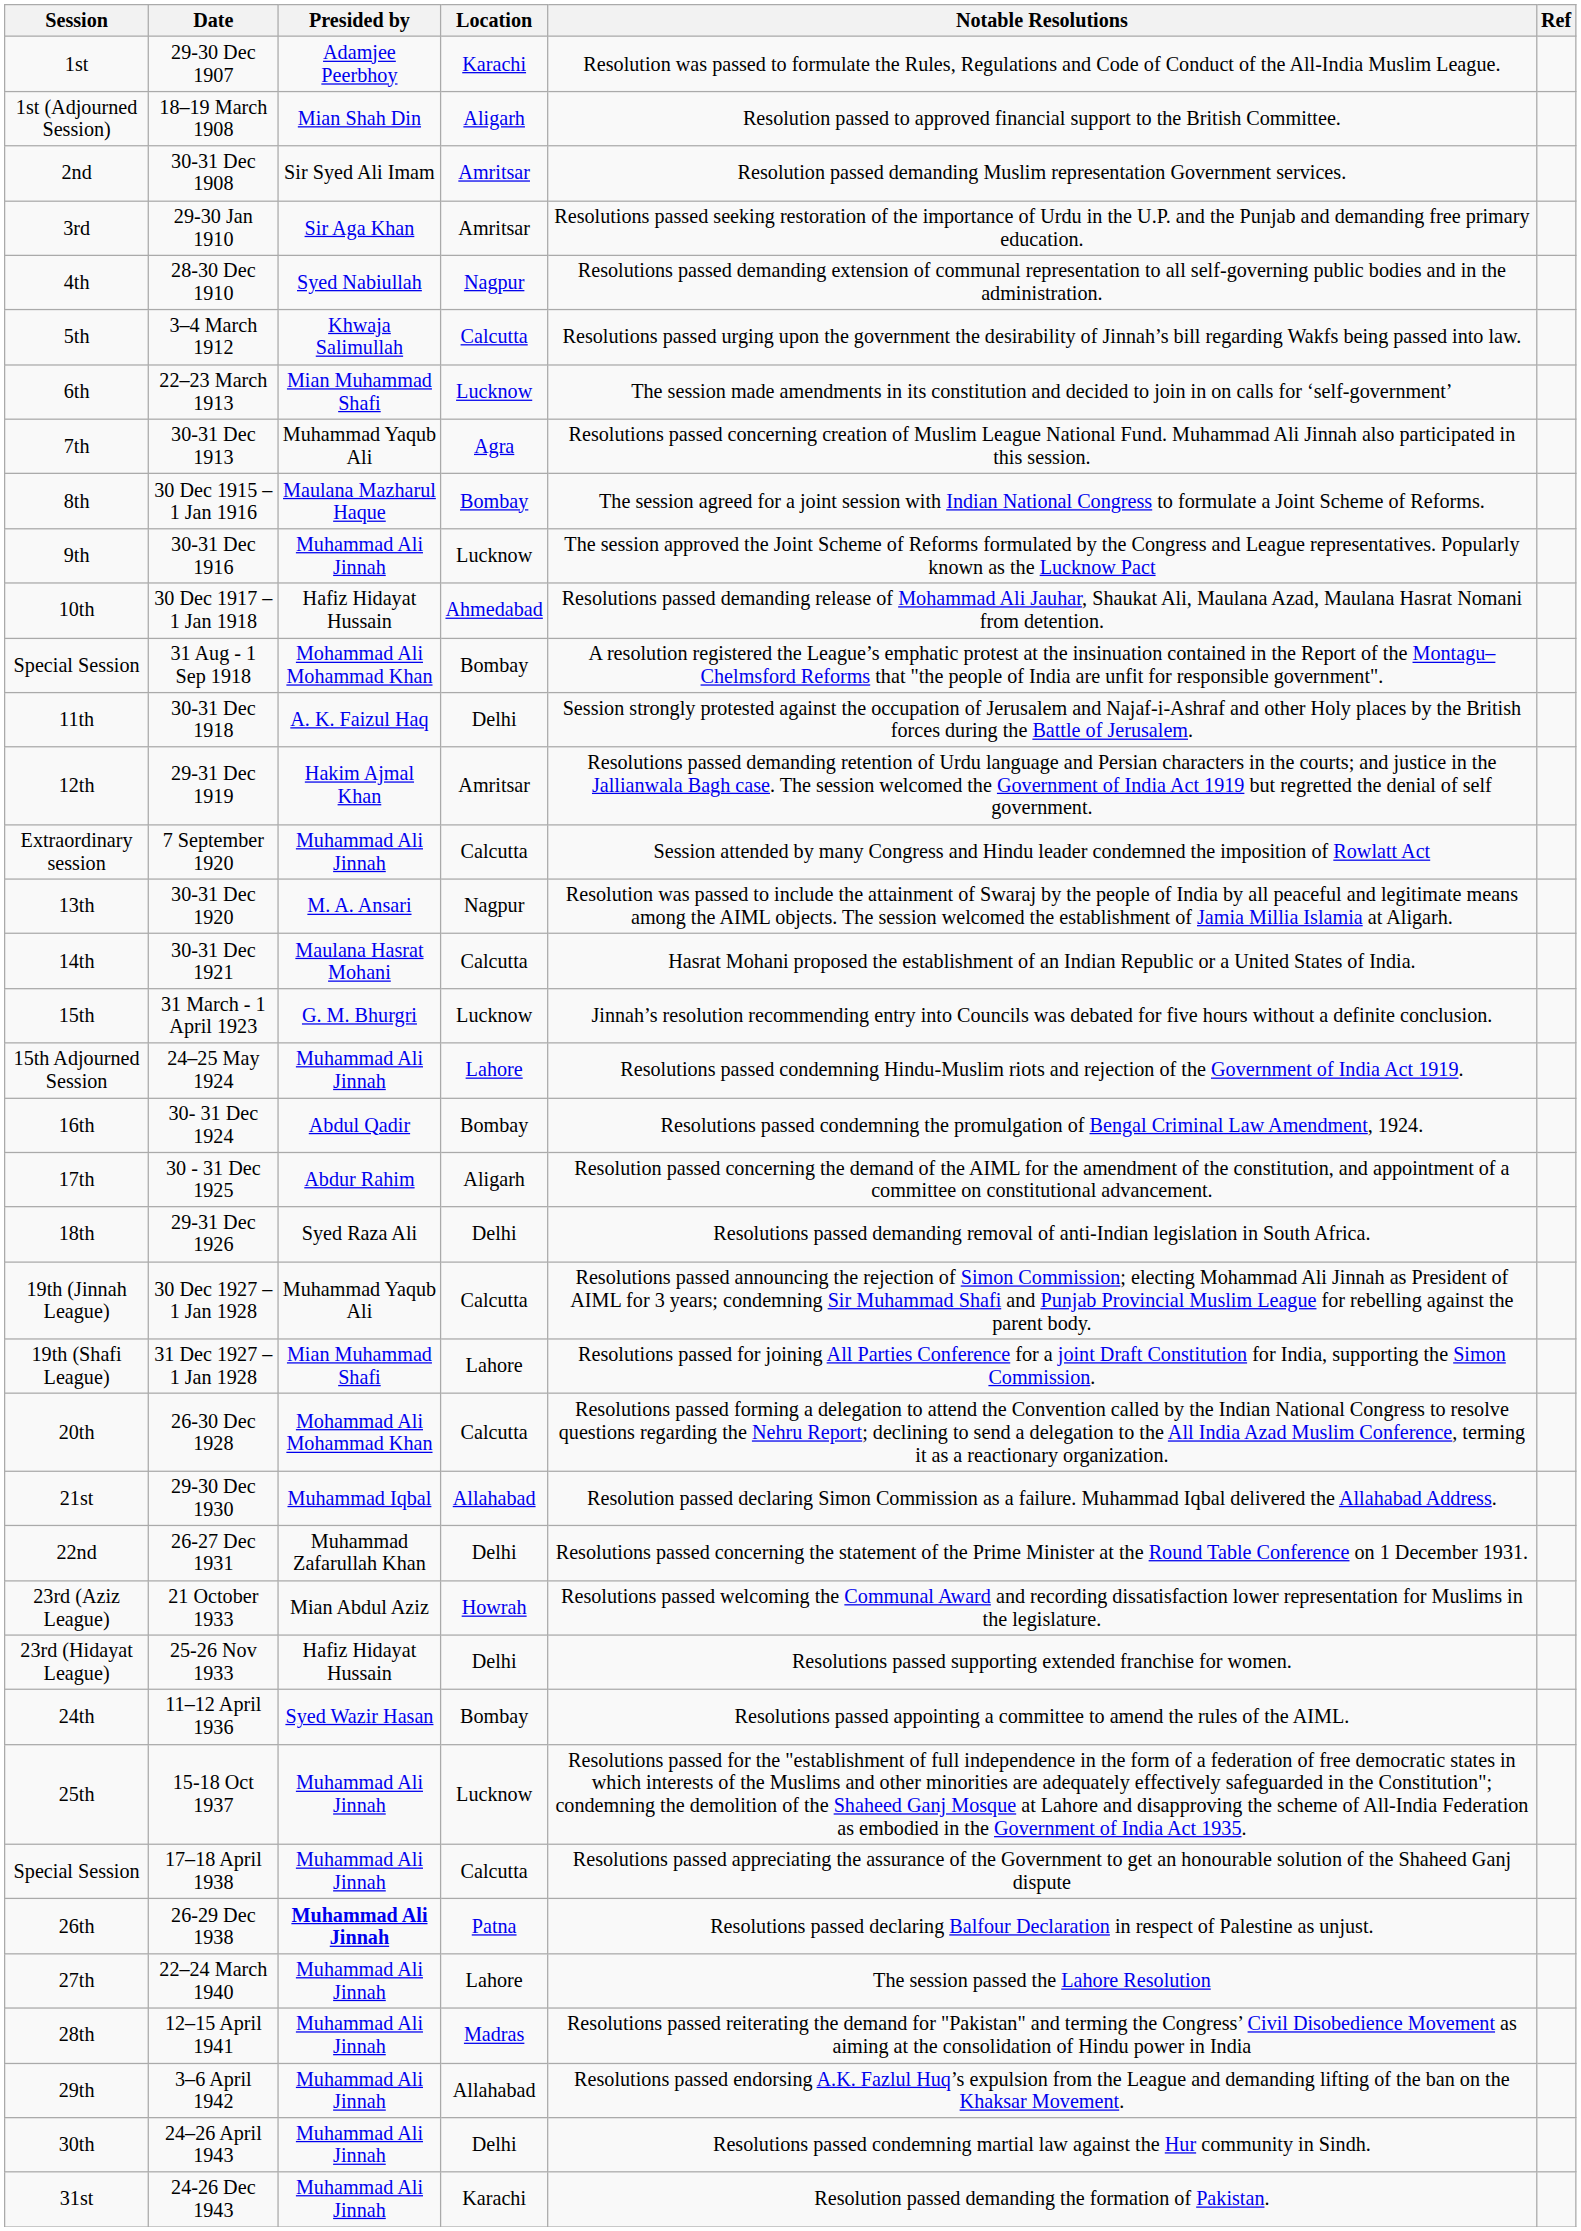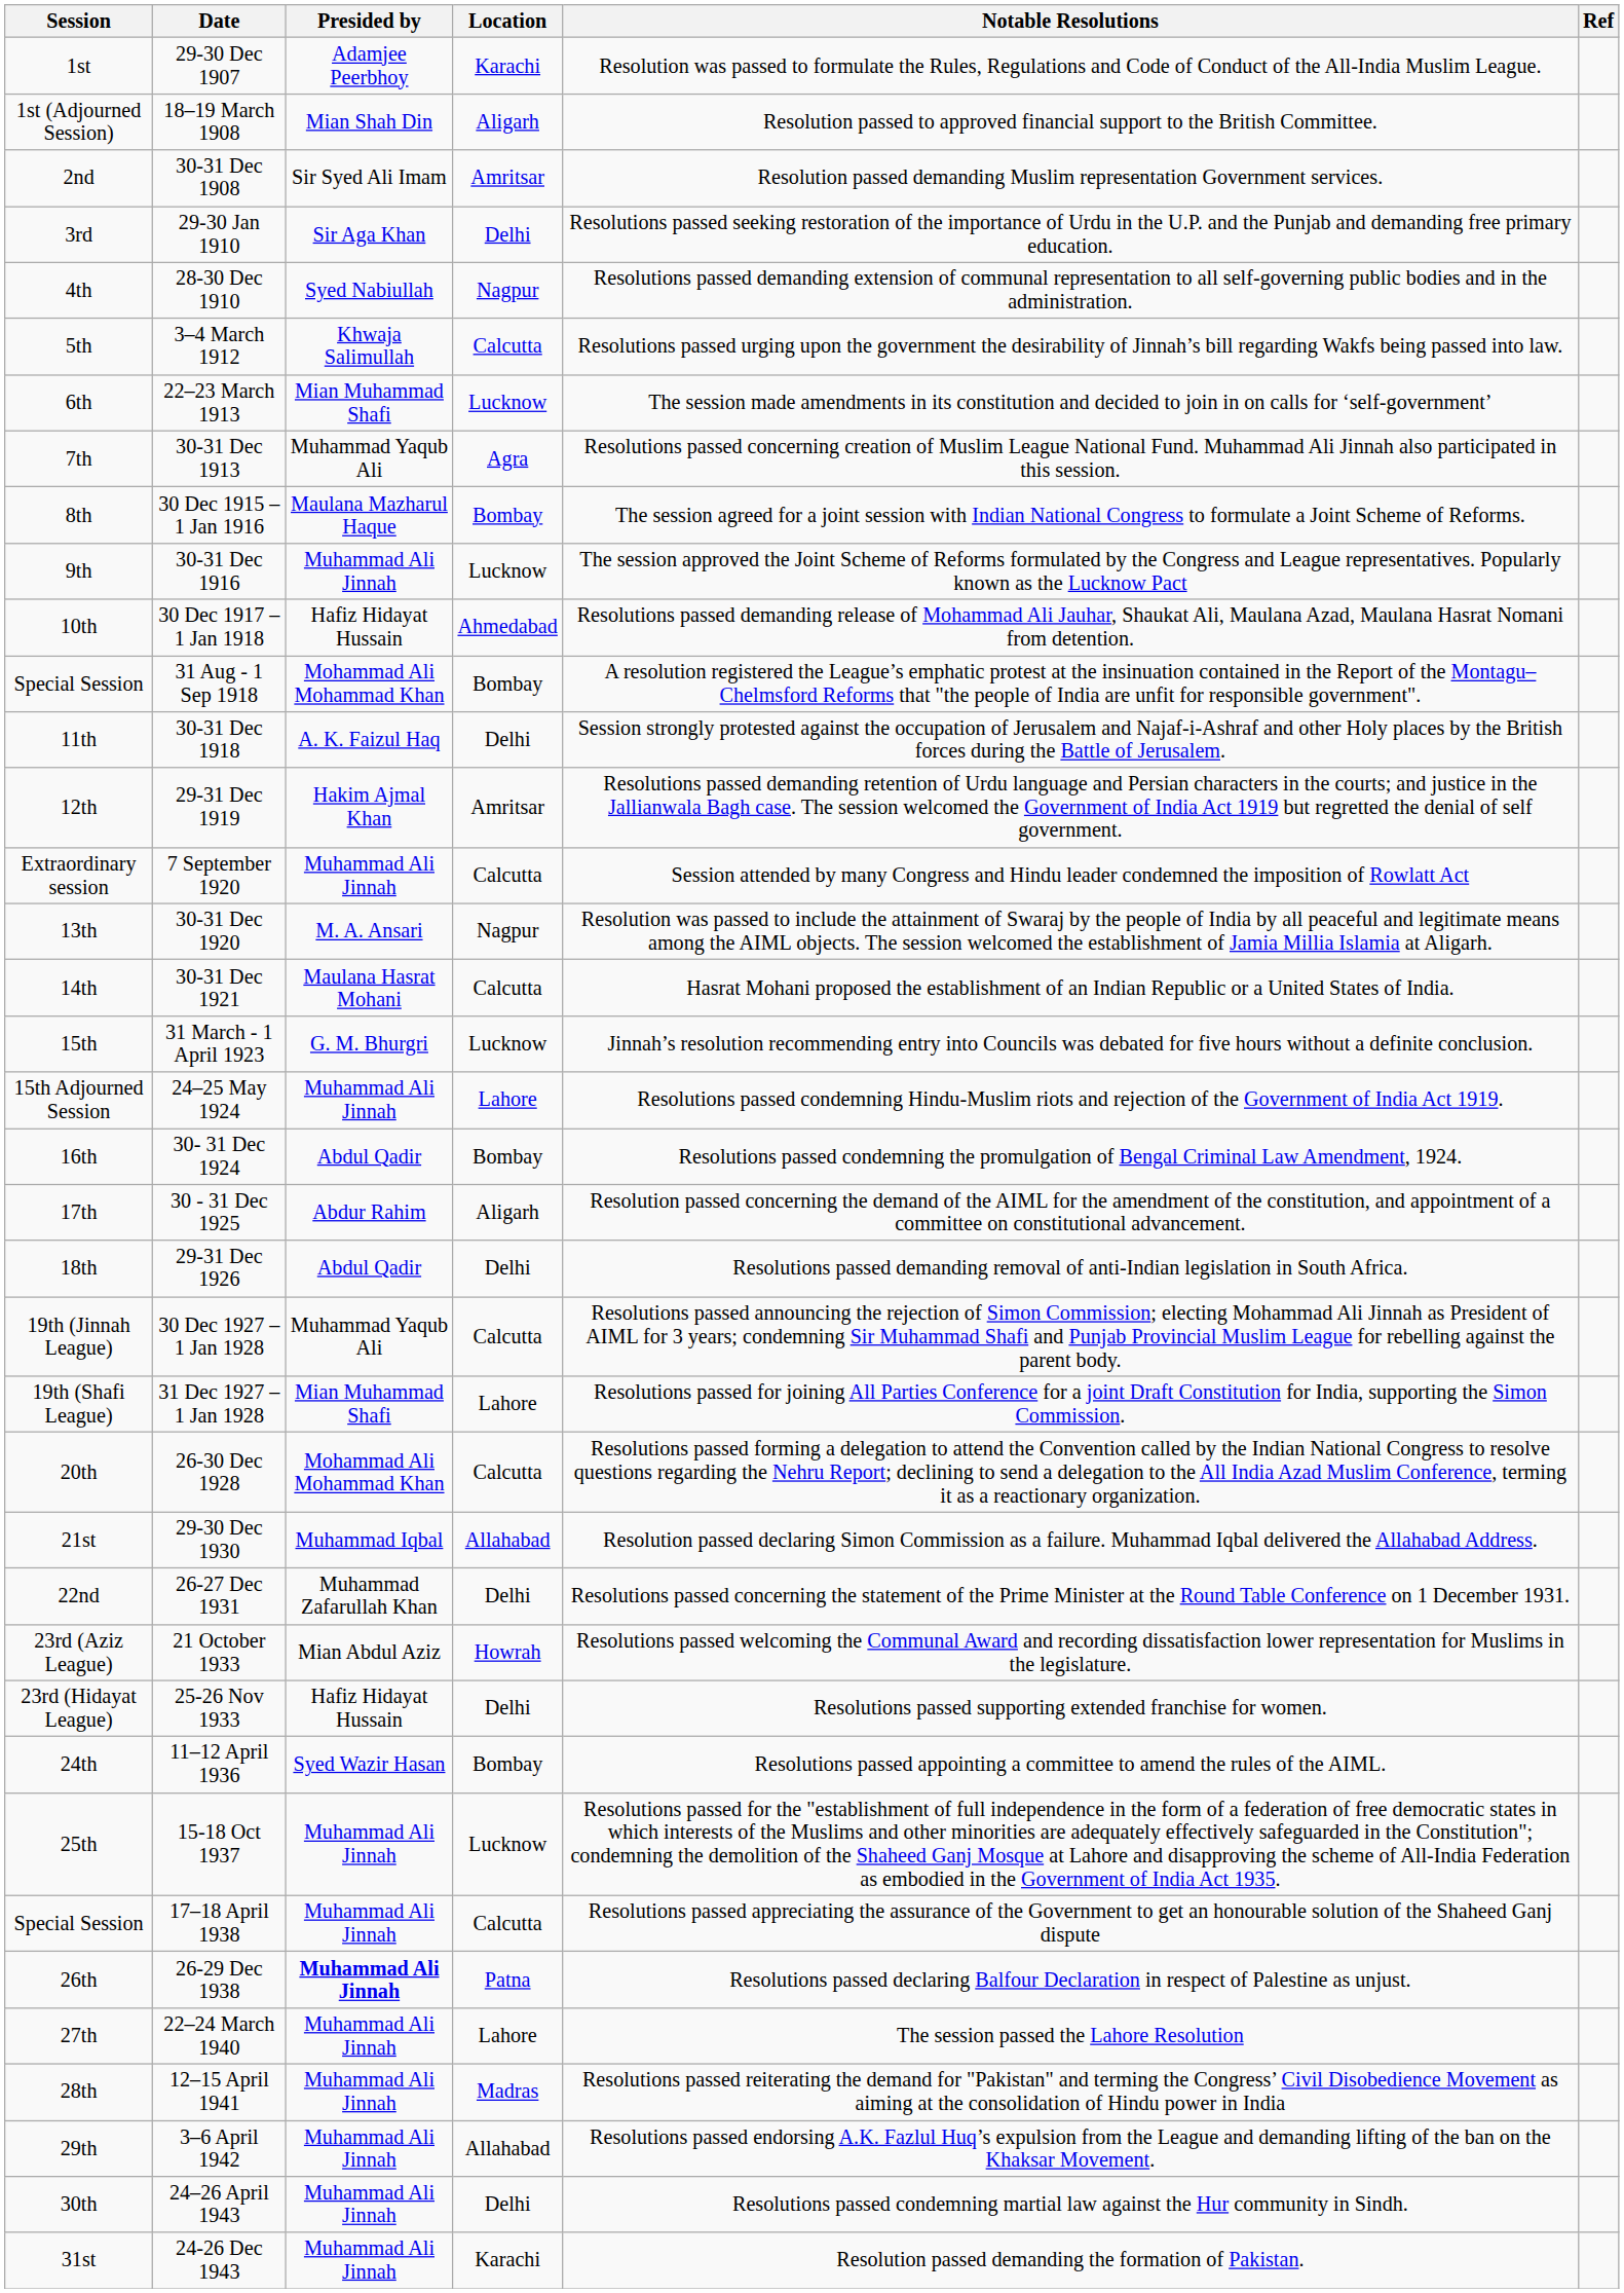 <table class="wikitable">
 <tr>
 <th>Session</th>
 <th>Date</th>
 <th>Presided by</th>
 <th>Location</th>
 <th>Notable Resolutions</th>
 <th>Ref</th>
 </tr>
 <tr align="center">
 <td>1st</td>
 <td>29-30 Dec 1907</td>
 <td><a href='#'>Adamjee Peerbhoy</a></td>
 <td><a href='#'>Karachi</a></td>
 <td>Resolution was passed to formulate the Rules, Regulations and Code of Conduct of the All-India Muslim League.</td>
 <td></td>
 </tr>
 <tr align="center">
 <td>1st (Adjourned Session)</td>
 <td>18–19 March 1908</td>
 <td><a href='#'>Mian Shah Din</a></td>
 <td><a href='#'>Aligarh</a></td>
 <td>Resolution passed to approved financial support to the British Committee.</td>
 <td></td>
 </tr>
 <tr align="center">
 <td>2nd</td>
 <td>30-31 Dec 1908</td>
 <td>Sir Syed Ali Imam</td>
 <td><a href='#'>Amritsar</a></td>
 <td>Resolution passed demanding Muslim representation Government services.</td>
 <td></td>
 </tr>
 <tr align="center">
 <td>3rd</td>
 <td>29-30 Jan 1910</td>
 <td><a href='#'>Sir Aga Khan</a></td>
-<td>Amritsar</td>
+<td><a href='#'>Delhi</a></td>
 <td>Resolutions passed seeking restoration of the importance of Urdu in the U.P. and the Punjab and demanding free primary education.</td>
 <td></td>
 </tr>
 <tr align="center">
 <td>4th</td>
 <td>28-30 Dec 1910</td>
 <td><a href='#'>Syed Nabiullah</a></td>
 <td><a href='#'>Nagpur</a></td>
 <td>Resolutions passed demanding extension of communal representation to all self-governing public bodies and in the administration.</td>
 <td></td>
 </tr>
 <tr align="center">
 <td>5th</td>
 <td>3–4 March 1912</td>
 <td><a href='#'>Khwaja Salimullah</a></td>
 <td><a href='#'>Calcutta</a></td>
 <td>Resolutions passed urging upon the government the desirability of Jinnah’s bill regarding Wakfs being passed into law.</td>
 <td></td>
 </tr>
 <tr align="center">
 <td>6th</td>
 <td>22–23 March 1913</td>
 <td><a href='#'>Mian Muhammad Shafi</a></td>
 <td><a href='#'>Lucknow</a></td>
 <td>The session made amendments in its constitution and decided to join in on calls for ‘self-government’</td>
 <td></td>
 </tr>
 <tr align="center">
 <td>7th</td>
 <td>30-31 Dec 1913</td>
 <td>Muhammad Yaqub Ali</td>
 <td><a href='#'>Agra</a></td>
 <td>Resolutions passed concerning creation of Muslim League National Fund. Muhammad Ali Jinnah also participated in this session.</td>
 <td></td>
 </tr>
 <tr align="center">
 <td>8th</td>
 <td>30 Dec 1915 – 1 Jan 1916</td>
 <td><a href='#'>Maulana Mazharul Haque</a></td>
 <td><a href='#'>Bombay</a></td>
 <td>The session agreed for a joint session with <a href='#'>Indian National Congress</a> to formulate a Joint Scheme of Reforms.</td>
 <td></td>
 </tr>
 <tr align="center">
 <td>9th</td>
 <td>30-31 Dec 1916</td>
 <td><a href='#'>Muhammad Ali Jinnah</a></td>
 <td>Lucknow</td>
 <td>The session approved the Joint Scheme of Reforms formulated by the Congress and League representatives. Popularly known as the <a href='#'>Lucknow Pact</a></td>
 <td></td>
 </tr>
 <tr align="center">
 <td>10th</td>
 <td>30 Dec 1917 – 1 Jan 1918</td>
 <td>Hafiz Hidayat Hussain</td>
 <td><a href='#'>Ahmedabad</a></td>
 <td>Resolutions passed demanding release of <a href='#'>Mohammad Ali Jauhar</a>, Shaukat Ali, Maulana Azad, Maulana Hasrat Nomani from detention.</td>
 <td></td>
 </tr>
 <tr align="center">
 <td>Special Session</td>
 <td>31 Aug - 1 Sep 1918</td>
 <td><a href='#'>Mohammad Ali Mohammad Khan</a></td>
 <td>Bombay</td>
 <td>A resolution registered the League’s emphatic protest at the insinuation contained in the Report of the <a href='#'>Montagu–Chelmsford Reforms</a> that "the people of India are unfit for responsible government".</td>
 <td></td>
 </tr>
 <tr align="center">
 <td>11th</td>
 <td>30-31 Dec 1918</td>
 <td><a href='#'>A. K. Faizul Haq</a></td>
 <td>Delhi</td>
 <td>Session strongly protested against the occupation of Jerusalem and Najaf-i-Ashraf and other Holy places by the British forces during the <a href='#'>Battle of Jerusalem</a>.</td>
 <td></td>
 </tr>
 <tr align="center">
 <td>12th</td>
 <td>29-31 Dec 1919</td>
 <td><a href='#'>Hakim Ajmal Khan</a></td>
 <td>Amritsar</td>
 <td>Resolutions passed demanding retention of Urdu language and Persian characters in the courts; and justice in the <a href='#'>Jallianwala Bagh case</a>. The session welcomed the <a href='#'>Government of India Act 1919</a> but regretted the denial of self government.</td>
 <td></td>
 </tr>
 <tr align="center">
 <td>Extraordinary session</td>
 <td>7 September 1920</td>
 <td><a href='#'>Muhammad Ali Jinnah</a></td>
 <td>Calcutta</td>
 <td>Session attended by many Congress and Hindu leader condemned the imposition of <a href='#'>Rowlatt Act</a></td>
 <td></td>
 </tr>
 <tr align="center">
 <td>13th</td>
 <td>30-31 Dec 1920</td>
 <td><a href='#'>M. A. Ansari</a></td>
 <td>Nagpur</td>
 <td>Resolution was passed to include the attainment of Swaraj by the people of India by all peaceful and legitimate means among the AIML objects. The session welcomed the establishment of <a href='#'>Jamia Millia Islamia</a> at Aligarh.</td>
 <td></td>
 </tr>
 <tr align="center">
 <td>14th</td>
 <td>30-31 Dec 1921</td>
 <td><a href='#'>Maulana Hasrat Mohani</a></td>
 <td>Calcutta</td>
 <td>Hasrat Mohani proposed the establishment of an Indian Republic or a United States of India.</td>
 <td></td>
 </tr>
 <tr align="center">
 <td>15th</td>
 <td>31 March - 1 April 1923</td>
 <td><a href='#'>G. M. Bhurgri</a></td>
 <td>Lucknow</td>
 <td>Jinnah’s resolution recommending entry into Councils was debated for five hours without a definite conclusion.</td>
 <td></td>
 </tr>
 <tr align="center">
 <td>15th Adjourned Session</td>
 <td>24–25 May 1924</td>
 <td><a href='#'>Muhammad Ali Jinnah</a></td>
 <td><a href='#'>Lahore</a></td>
 <td>Resolutions passed condemning Hindu-Muslim riots and rejection of the <a href='#'>Government of India Act 1919</a>.</td>
 <td></td>
 </tr>
 <tr align="center">
 <td>16th</td>
 <td>30- 31 Dec 1924</td>
 <td><a href='#'>Abdul Qadir</a></td>
 <td>Bombay</td>
 <td>Resolutions passed condemning the promulgation of <a href='#'>Bengal Criminal Law Amendment</a>, 1924.</td>
 <td></td>
 </tr>
 <tr align="center">
 <td>17th</td>
 <td>30 - 31 Dec 1925</td>
 <td><a href='#'>Abdur Rahim</a></td>
 <td>Aligarh</td>
 <td>Resolution passed concerning the demand of the AIML for the amendment of the constitution, and appointment of a committee on constitutional advancement.</td>
 <td></td>
 </tr>
 <tr align="center">
 <td>18th</td>
 <td>29-31 Dec 1926</td>
-<td>Syed Raza Ali</td>
+<td><a href='#'>Abdul Qadir</a></td>
 <td>Delhi</td>
 <td>Resolutions passed demanding removal of anti-Indian legislation in South Africa.</td>
 <td></td>
 </tr>
 <tr align="center">
 <td>19th (Jinnah League)</td>
 <td>30 Dec 1927 – 1 Jan 1928</td>
 <td>Muhammad Yaqub Ali</td>
 <td>Calcutta</td>
 <td>Resolutions passed announcing the rejection of <a href='#'>Simon Commission</a>; electing Mohammad Ali Jinnah as President of AIML for 3 years; condemning <a href='#'>Sir Muhammad Shafi</a> and <a href='#'>Punjab Provincial Muslim League</a> for rebelling against the parent body.</td>
 <td></td>
 </tr>
 <tr align="center">
 <td>19th (Shafi League)</td>
 <td>31 Dec 1927 – 1 Jan 1928</td>
 <td><a href='#'>Mian Muhammad Shafi</a></td>
 <td>Lahore</td>
 <td>Resolutions passed for joining <a href='#'>All Parties Conference</a> for a <a href='#'>joint Draft Constitution</a> for India, supporting the <a href='#'>Simon Commission</a>.</td>
 <td></td>
 </tr>
 <tr align="center">
 <td>20th</td>
 <td>26-30 Dec 1928</td>
 <td><a href='#'>Mohammad Ali Mohammad Khan</a></td>
 <td>Calcutta</td>
 <td>Resolutions passed forming a delegation to attend the Convention called by the Indian National Congress to resolve questions regarding the <a href='#'>Nehru Report</a>; declining to send a delegation to the <a href='#'>All India Azad Muslim Conference</a>, terming it as a reactionary organization.</td>
 <td></td>
 </tr>
 <tr align="center">
 <td>21st</td>
 <td>29-30 Dec 1930</td>
 <td><a href='#'>Muhammad Iqbal</a></td>
 <td><a href='#'>Allahabad</a></td>
 <td>Resolution passed declaring Simon Commission as a failure. Muhammad Iqbal delivered the <a href='#'>Allahabad Address</a>.</td>
 <td></td>
 </tr>
 <tr align="center">
 <td>22nd</td>
 <td>26-27 Dec 1931</td>
 <td>Muhammad Zafarullah Khan</td>
 <td>Delhi</td>
 <td>Resolutions passed concerning the statement of the Prime Minister at the <a href='#'>Round Table Conference</a> on 1 December 1931.</td>
 <td></td>
 </tr>
 <tr align="center">
 <td>23rd (Aziz League)</td>
 <td>21 October 1933</td>
 <td>Mian Abdul Aziz</td>
 <td><a href='#'>Howrah</a></td>
 <td>Resolutions passed welcoming the <a href='#'>Communal Award</a> and recording dissatisfaction lower representation for Muslims in the legislature.</td>
 <td></td>
 </tr>
 <tr align="center">
 <td>23rd (Hidayat League)</td>
 <td>25-26 Nov 1933</td>
 <td>Hafiz Hidayat Hussain</td>
 <td>Delhi</td>
 <td>Resolutions passed supporting extended franchise for women.</td>
 <td></td>
 </tr>
 <tr align="center">
 <td>24th</td>
 <td>11–12 April 1936</td>
 <td><a href='#'>Syed Wazir Hasan</a></td>
 <td>Bombay</td>
 <td>Resolutions passed appointing a committee to amend the rules of the AIML.</td>
 <td></td>
 </tr>
 <tr align="center">
 <td>25th</td>
 <td>15-18 Oct 1937</td>
 <td><a href='#'>Muhammad Ali Jinnah</a></td>
 <td>Lucknow</td>
 <td>Resolutions passed for the "establishment of full independence in the form of a federation of free democratic states in which interests of the  Muslims and other minorities are adequately effectively safeguarded in the Constitution"; condemning the demolition of the <a href='#'>Shaheed Ganj Mosque</a> at Lahore and disapproving the scheme of All-India Federation as embodied in the <a href='#'>Government of India Act 1935</a>.</td>
 <td></td>
 </tr>
 <tr align="center">
 <td>Special Session</td>
 <td>17–18 April 1938</td>
 <td><a href='#'>Muhammad Ali Jinnah</a></td>
 <td>Calcutta</td>
 <td>Resolutions passed appreciating the assurance of the Government to get an honourable solution of the Shaheed Ganj dispute</td>
 <td></td>
 </tr>
 <tr align="center">
 <td>26th</td>
 <td>26-29 Dec 1938</td>
 <td><strong><a href='#'>Muhammad Ali Jinnah</a></strong></td>
 <td><a href='#'>Patna</a></td>
 <td>Resolutions passed declaring <a href='#'>Balfour Declaration</a> in respect of Palestine as unjust.</td>
 <td></td>
 </tr>
 <tr align="center">
 <td>27th</td>
 <td>22–24 March 1940</td>
 <td><a href='#'>Muhammad Ali Jinnah</a></td>
 <td>Lahore</td>
 <td>The session passed the <a href='#'>Lahore Resolution</a></td>
 <td></td>
 </tr>
 <tr align="center">
 <td>28th</td>
 <td>12–15 April 1941</td>
 <td><a href='#'>Muhammad Ali Jinnah</a></td>
 <td><a href='#'>Madras</a></td>
 <td>Resolutions passed reiterating the demand for "Pakistan" and terming the Congress’ <a href='#'>Civil Disobedience Movement</a> as aiming at the consolidation of Hindu power in India</td>
 <td></td>
 </tr>
 <tr align="center">
 <td>29th</td>
 <td>3–6 April 1942</td>
 <td><a href='#'>Muhammad Ali Jinnah</a></td>
 <td>Allahabad</td>
 <td>Resolutions passed endorsing <a href='#'>A.K. Fazlul Huq</a>’s expulsion from the League and demanding lifting of the ban on the <a href='#'>Khaksar Movement</a>.</td>
 <td></td>
 </tr>
 <tr align="center">
 <td>30th</td>
 <td>24–26 April 1943</td>
 <td><a href='#'>Muhammad Ali Jinnah</a></td>
 <td>Delhi</td>
 <td>Resolutions passed condemning martial law against the <a href='#'>Hur</a> community in Sindh.</td>
 <td></td>
 </tr>
 <tr align="center">
 <td>31st</td>
 <td>24-26 Dec 1943</td>
 <td><a href='#'>Muhammad Ali Jinnah</a></td>
 <td>Karachi</td>
 <td>Resolution passed demanding the formation of <a href='#'>Pakistan</a>.</td>
 <td></td>
 </tr>
 <tr align="center">
 </tr>
 </table>
